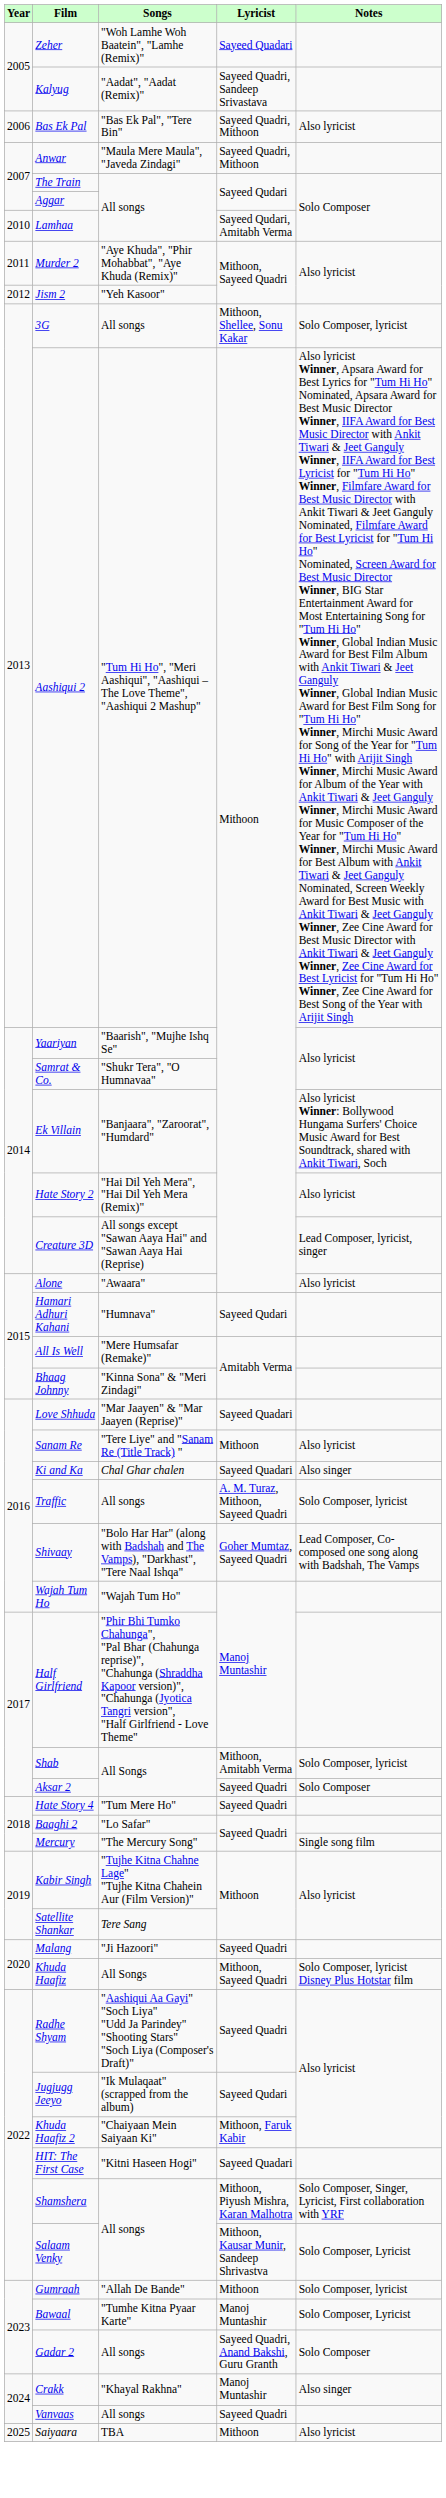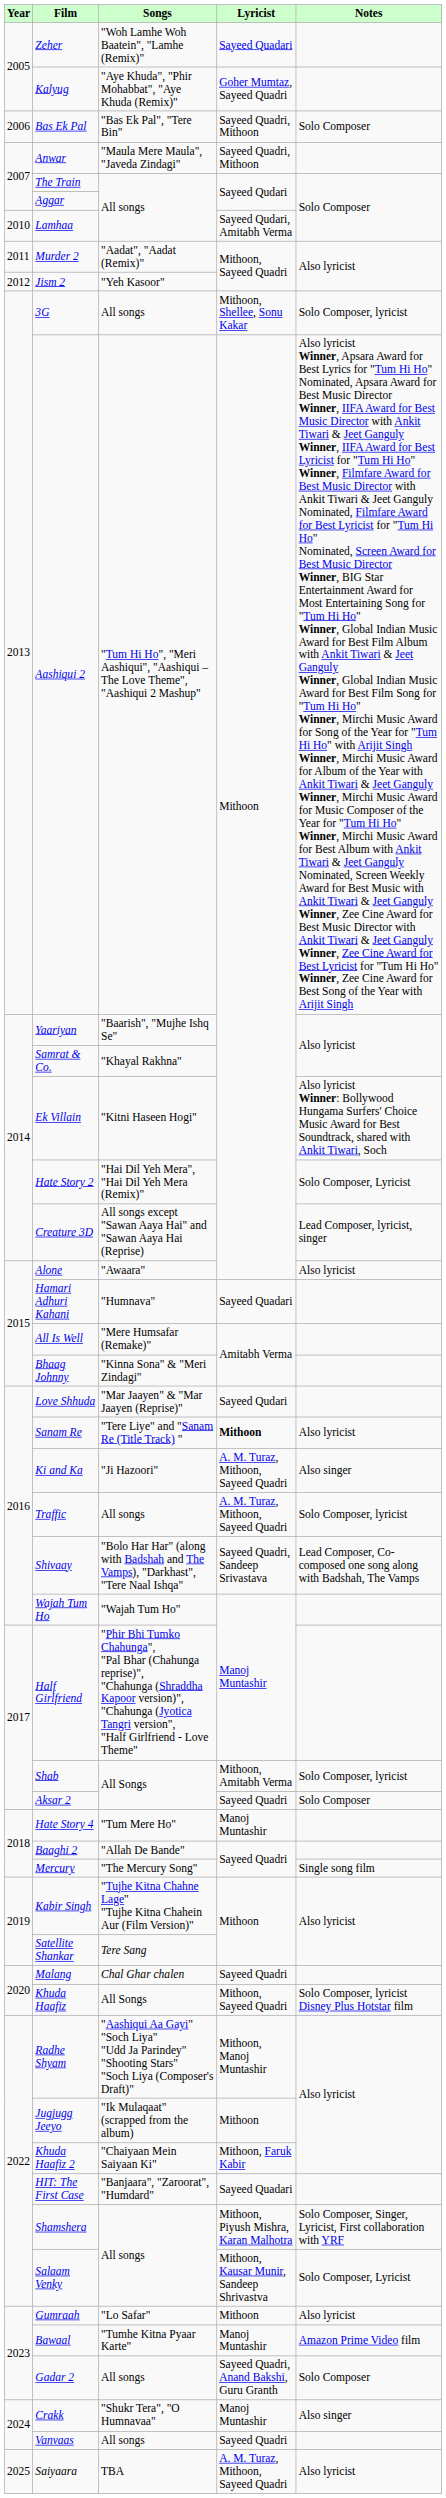 <table class="wikitable sortable mw-collapsible">
 <tr>
 <th style="background:#cfc; text-align:center;"><strong>Year</strong></th>
 <th style="background:#cfc; text-align:center;"><strong>Film</strong></th>
 <th style="background:#cfc; text-align:center;"><strong>Songs</strong></th>
 <th style="background:#cfc; text-align:center;"><strong>Lyricist</strong></th>
 <th style="background:#cfc; text-align:center;"><strong>Notes</strong></th>
 </tr>
 <tr>
 <td rowspan="2">2005</td>
 <td><em><a href='#'>Zeher</a></em></td>
 <td>"Woh Lamhe Woh Baatein", "Lamhe (Remix)"</td>
 <td><a href='#'>Sayeed Quadari</a></td>
 <td></td>
 </tr>
 <tr>
 <td><em><a href='#'>Kalyug</a></em></td>
-<td>"Aadat", "Aadat (Remix)"</td>
-<td>Sayeed Quadri, Sandeep Srivastava</td>
+<td>"Aye Khuda", "Phir Mohabbat", "Aye Khuda (Remix)"</td>
+<td><a href='#'>Goher Mumtaz</a>, Sayeed Quadri</td>
 <td></td>
 </tr>
 <tr>
 <td>2006</td>
 <td><em><a href='#'>Bas Ek Pal</a></em></td>
 <td>"Bas Ek Pal", "Tere Bin"</td>
 <td>Sayeed Quadri, Mithoon</td>
-<td>Also lyricist</td>
+<td>Solo Composer</td>
 </tr>
 <tr>
 <td rowspan="3">2007</td>
 <td><em><a href='#'>Anwar</a></em></td>
 <td>"Maula Mere Maula", "Javeda Zindagi"</td>
 <td>Sayeed Quadri, Mithoon</td>
 <td></td>
 </tr>
 <tr>
 <td><em><a href='#'>The Train</a></em></td>
 <td rowspan=3>All songs</td>
 <td rowspan="2">Sayeed Qudari</td>
 <td rowspan=3>Solo Composer</td>
 </tr>
 <tr>
 <td><em><a href='#'>Aggar</a></em></td>
 </tr>
 <tr>
 <td>2010</td>
 <td><em><a href='#'>Lamhaa</a></em></td>
 <td>Sayeed Qudari, Amitabh Verma</td>
 </tr>
 <tr>
 <td>2011</td>
 <td><em><a href='#'>Murder 2</a></em></td>
-<td>"Aye Khuda", "Phir Mohabbat", "Aye Khuda (Remix)"</td>
+<td>"Aadat", "Aadat (Remix)"</td>
 <td rowspan="2">Mithoon, Sayeed Quadri</td>
 <td rowspan=2>Also lyricist</td>
 </tr>
 <tr>
 <td>2012</td>
 <td><em><a href='#'>Jism 2</a></em></td>
 <td>"Yeh Kasoor"</td>
 </tr>
 <tr>
 <td rowspan="2">2013</td>
 <td><em><a href='#'>3G</a></em></td>
 <td>All songs</td>
 <td>Mithoon, <a href='#'>Shellee</a>, <a href='#'>Sonu Kakar</a></td>
 <td>Solo Composer, lyricist</td>
 </tr>
 <tr>
 <td><em><a href='#'>Aashiqui 2</a></em></td>
 <td>"<a href='#'>Tum Hi Ho</a>", "Meri Aashiqui", "Aashiqui – The Love Theme", "Aashiqui 2 Mashup"</td>
 <td rowspan=7>Mithoon</td>
 <td>Also lyricist<br> <strong>Winner</strong>, Apsara Award for Best Lyrics for "<a href='#'>Tum Hi Ho</a>"<br>Nominated, Apsara Award for Best Music Director<br><strong>Winner</strong>, <a href='#'>IIFA Award for Best Music Director</a> with <a href='#'>Ankit Tiwari</a> & <a href='#'>Jeet Ganguly</a><br><strong>Winner</strong>, <a href='#'>IIFA Award for Best Lyricist</a> for "<a href='#'>Tum Hi Ho</a>"<br><strong>Winner</strong>, <a href='#'>Filmfare Award for Best Music Director</a> with Ankit Tiwari & Jeet Ganguly <br>Nominated, <a href='#'>Filmfare Award for Best Lyricist</a> for "<a href='#'>Tum Hi Ho</a>"<br>Nominated, <a href='#'>Screen Award for Best Music Director</a><br><strong>Winner</strong>, BIG Star Entertainment Award for Most Entertaining Song for "<a href='#'>Tum Hi Ho</a>"<br><strong>Winner</strong>, Global Indian Music Award for Best Film Album with <a href='#'>Ankit Tiwari</a> & <a href='#'>Jeet Ganguly</a><br><strong>Winner</strong>, Global Indian Music Award for Best Film Song for "<a href='#'>Tum Hi Ho</a>"<br><strong>Winner</strong>, Mirchi Music Award for Song of the Year for "<a href='#'>Tum Hi Ho</a>" with <a href='#'>Arijit Singh</a><br><strong>Winner</strong>, Mirchi Music Award for Album of the Year with <a href='#'>Ankit Tiwari</a> & <a href='#'>Jeet Ganguly</a><br><strong>Winner</strong>, Mirchi Music Award for Music Composer of the Year for "<a href='#'>Tum Hi Ho</a>"<br><strong>Winner</strong>, Mirchi Music Award for Best Album with <a href='#'>Ankit Tiwari</a> & <a href='#'>Jeet Ganguly</a><br>Nominated, Screen Weekly Award for Best Music with <a href='#'>Ankit Tiwari</a> & <a href='#'>Jeet Ganguly</a><br><strong>Winner</strong>, Zee Cine Award for Best Music Director with <a href='#'>Ankit Tiwari</a> & <a href='#'>Jeet Ganguly</a><br><strong>Winner</strong>, <a href='#'>Zee Cine Award for Best Lyricist</a> for "Tum Hi Ho"<br><strong>Winner</strong>, Zee Cine Award for Best Song of the Year with <a href='#'>Arijit Singh</a></td>
 </tr>
 <tr>
 <td rowspan="5">2014</td>
 <td><em><a href='#'>Yaariyan</a></em></td>
 <td>"Baarish", "Mujhe Ishq Se"</td>
 <td rowspan=2>Also  lyricist</td>
 </tr>
 <tr>
 <td><em><a href='#'>Samrat & Co.</a></em></td>
-<td>"Shukr Tera", "O Humnavaa"</td>
+<td>"Khayal Rakhna"</td>
 </tr>
 <tr>
 <td><em><a href='#'>Ek Villain</a></em></td>
-<td>"Banjaara", "Zaroorat", "Humdard"</td>
+<td>"Kitni Haseen Hogi"</td>
 <td>Also lyricist<br> <strong>Winner</strong>: Bollywood Hungama Surfers' Choice Music Award for Best Soundtrack, shared with <a href='#'>Ankit Tiwari</a>, Soch</td>
 </tr>
 <tr>
 <td><em><a href='#'>Hate Story 2</a></em></td>
 <td>"Hai Dil Yeh Mera", "Hai Dil Yeh Mera (Remix)"</td>
-<td>Also  lyricist</td>
+<td>Solo Composer, Lyricist</td>
 </tr>
 <tr>
 <td><em><a href='#'>Creature 3D</a></em></td>
 <td>All songs except "Sawan Aaya Hai" and "Sawan Aaya Hai (Reprise)</td>
 <td>Lead Composer, lyricist, singer</td>
 </tr>
 <tr>
 <td rowspan="4">2015</td>
 <td><em><a href='#'>Alone</a></em></td>
 <td>"Awaara"</td>
 <td>Also  lyricist</td>
 </tr>
 <tr>
 <td><em><a href='#'>Hamari Adhuri Kahani</a></em></td>
 <td>"Humnava"</td>
-<td>Sayeed Qudari</td>
+<td>Sayeed Quadari</td>
 <td></td>
 </tr>
 <tr>
 <td><em><a href='#'>All Is Well</a></em></td>
 <td>"Mere Humsafar (Remake)"</td>
 <td rowspan="2">Amitabh Verma</td>
 <td></td>
 </tr>
 <tr>
 <td><em><a href='#'>Bhaag Johnny</a></em></td>
 <td>"Kinna Sona" & "Meri Zindagi"</td>
 <td></td>
 </tr>
 <tr>
 <td rowspan="6">2016</td>
 <td><em><a href='#'>Love Shhuda</a></em></td>
 <td>"Mar Jaayen" & "Mar Jaayen (Reprise)"</td>
-<td>Sayeed Quadari</td>
+<td>Sayeed Qudari</td>
 <td></td>
 </tr>
 <tr>
 <td><em><a href='#'>Sanam Re</a></em></td>
 <td>"Tere Liye" and "<a href='#'>Sanam Re (Title Track)</a> "</td>
-<td>Mithoon</td>
+<td><strong>Mithoon</strong></td>
 <td>Also  lyricist</td>
 </tr>
 <tr>
 <td><em><a href='#'>Ki and Ka</a></em></td>
-<td><em>Chal Ghar chalen</em></td>
-<td>Sayeed Quadari</td>
+<td>"Ji Hazoori"</td>
+<td><a href='#'>A. M. Turaz</a>, Mithoon, Sayeed Quadri</td>
 <td>Also singer</td>
 </tr>
 <tr>
 <td><em><a href='#'>Traffic</a></em></td>
 <td>All songs</td>
 <td><a href='#'>A. M. Turaz</a>, Mithoon, Sayeed Quadri</td>
 <td>Solo Composer, lyricist</td>
 </tr>
 <tr>
 <td><em><a href='#'>Shivaay</a></em></td>
 <td>"Bolo Har Har" (along with <a href='#'>Badshah</a> and <a href='#'>The Vamps</a>), "Darkhast",  "Tere Naal Ishqa"</td>
-<td><a href='#'>Goher Mumtaz</a>, Sayeed Quadri</td>
+<td>Sayeed Quadri, Sandeep Srivastava</td>
 <td>Lead Composer, Co-composed one song along with Badshah, The Vamps</td>
 </tr>
 <tr>
 <td><em><a href='#'>Wajah Tum Ho</a></em></td>
 <td>"Wajah Tum Ho"</td>
 <td rowspan="2"><a href='#'>Manoj Muntashir</a></td>
 <td></td>
 </tr>
 <tr>
 <td rowspan="3">2017</td>
 <td><em><a href='#'>Half Girlfriend</a></em></td>
 <td>"<a href='#'>Phir Bhi Tumko Chahunga</a>",<br>"Pal Bhar (Chahunga reprise)",<br>"Chahunga (<a href='#'>Shraddha Kapoor</a> version)",<br>"Chahunga (<a href='#'>Jyotica Tangri</a> version",<br>"Half Girlfriend - Love Theme"</td>
 <td></td>
 </tr>
 <tr>
 <td><em><a href='#'>Shab</a></em></td>
 <td rowspan=2>All Songs</td>
 <td>Mithoon, Amitabh Verma</td>
 <td>Solo Composer, lyricist</td>
 </tr>
 <tr>
 <td><em><a href='#'>Aksar 2</a></em></td>
 <td>Sayeed Quadri</td>
 <td>Solo Composer</td>
 </tr>
 <tr>
 <td rowspan="3">2018</td>
 <td><em><a href='#'>Hate Story 4</a></em></td>
 <td>"Tum Mere Ho"</td>
-<td>Sayeed Quadri</td>
+<td>Manoj Muntashir</td>
 <td></td>
 </tr>
 <tr>
 <td><em><a href='#'>Baaghi 2</a></em></td>
-<td>"Lo Safar"</td>
+<td>"Allah De Bande"</td>
 <td rowspan="2">Sayeed Quadri</td>
 <td></td>
 </tr>
 <tr>
 <td><em><a href='#'>Mercury</a></em></td>
 <td>"The Mercury Song"</td>
 <td>Single song film</td>
 </tr>
 <tr>
 <td rowspan="2">2019</td>
 <td><em><a href='#'>Kabir Singh</a></em></td>
 <td>"<a href='#'>Tujhe Kitna Chahne Lage</a>"<br>"Tujhe Kitna Chahein Aur (Film Version)"</td>
 <td rowspan="2">Mithoon</td>
 <td rowspan=2>Also lyricist</td>
 </tr>
 <tr>
 <td><em><a href='#'>Satellite Shankar</a></em></td>
 <td><em>Tere Sang</em></td>
 </tr>
 <tr>
 <td rowspan="2">2020</td>
 <td><em><a href='#'>Malang</a></em></td>
-<td>"Ji Hazoori"</td>
+<td><em>Chal Ghar chalen</em></td>
 <td>Sayeed Quadri</td>
 <td></td>
 </tr>
 <tr>
 <td><em><a href='#'>Khuda Haafiz</a></em></td>
 <td>All Songs</td>
 <td>Mithoon, Sayeed Quadri</td>
 <td>Solo Composer, lyricist <br><a href='#'>Disney Plus Hotstar</a> film</td>
 </tr>
 <tr>
 <td rowspan="6">2022</td>
 <td><em><a href='#'>Radhe Shyam</a></em></td>
 <td>"<a href='#'>Aashiqui Aa Gayi</a>"<br>"Soch Liya"<br>"Udd Ja Parindey"<br>"Shooting Stars"<br>"Soch Liya (Composer's Draft)"</td>
-<td>Sayeed Quadri</td>
+<td>Mithoon, Manoj Muntashir</td>
 <td rowspan=3>Also lyricist</td>
 </tr>
 <tr>
 <td><em><a href='#'>Jugjugg Jeeyo</a></em></td>
 <td>"Ik Mulaqaat" (scrapped from the album)</td>
-<td>Sayeed Qudari</td>
+<td>Mithoon</td>
 </tr>
 <tr>
 <td><em><a href='#'>Khuda Haafiz 2</a></em></td>
 <td>"Chaiyaan Mein Saiyaan Ki"</td>
 <td>Mithoon, <a href='#'>Faruk Kabir</a></td>
 </tr>
 <tr>
 <td><em><a href='#'>HIT: The First Case</a></em></td>
-<td>"Kitni Haseen Hogi"</td>
+<td>"Banjaara", "Zaroorat", "Humdard"</td>
 <td>Sayeed Quadari</td>
 <td></td>
 </tr>
 <tr>
 <td><em><a href='#'>Shamshera</a></em></td>
 <td rowspan=2>All songs</td>
 <td>Mithoon, Piyush Mishra, <a href='#'>Karan Malhotra</a></td>
 <td>Solo Composer, Singer, Lyricist, First collaboration with <a href='#'>YRF</a></td>
 </tr>
 <tr>
 <td><em><a href='#'>Salaam Venky</a></em></td>
 <td>Mithoon, <a href='#'>Kausar Munir</a>, Sandeep Shrivastva</td>
 <td>Solo Composer, Lyricist</td>
 </tr>
 <tr>
 <td rowspan=3>2023</td>
 <td><em><a href='#'>Gumraah</a></em></td>
-<td>"Allah De Bande"</td>
+<td>"Lo Safar"</td>
 <td>Mithoon</td>
-<td>Solo Composer, lyricist</td>
+<td>Also lyricist</td>
 </tr>
 <tr>
 <td><em><a href='#'>Bawaal</a></em></td>
 <td>"Tumhe Kitna Pyaar Karte"</td>
 <td>Manoj Muntashir</td>
-<td>Solo Composer, Lyricist</td>
+<td><a href='#'>Amazon Prime Video</a> film</td>
 </tr>
 <tr>
 <td><em><a href='#'>Gadar 2</a></em></td>
 <td>All songs</td>
 <td>Sayeed Quadri, <a href='#'>Anand Bakshi</a>, Guru Granth</td>
 <td>Solo Composer</td>
 </tr>
 <tr>
 <td rowspan=2>2024</td>
 <td><em><a href='#'>Crakk</a></em></td>
-<td>"Khayal Rakhna"</td>
+<td>"Shukr Tera", "O Humnavaa"</td>
 <td>Manoj Muntashir</td>
 <td>Also singer</td>
 </tr>
 <tr>
 <td><em><a href='#'>Vanvaas</a></em></td>
 <td>All songs</td>
 <td>Sayeed Quadri</td>
 <td></td>
 </tr>
 <tr>
 <td>2025</td>
 <td><em>Saiyaara</em></td>
 <td>TBA</td>
-<td>Mithoon</td>
+<td><a href='#'>A. M. Turaz</a>, Mithoon, Sayeed Quadri</td>
 <td>Also lyricist</td>
 </tr>
 </table>
